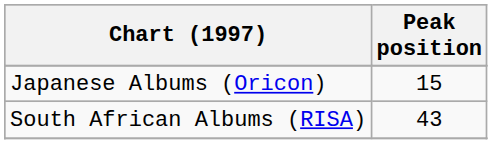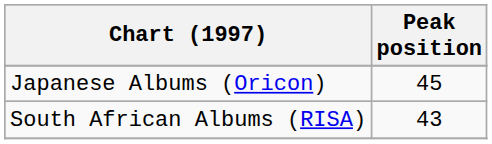 <table class="wikitable sortable">
 <tr>
 <th>Chart (1997)</th>
 <th>Peak<br>position</th>
 </tr>
 <tr>
 </tr>
 <tr>
 <td align="left">Japanese Albums (<a href='#'>Oricon</a>)</td>
-<td style="text-align:center;">15</td>
+<td style="text-align:center;">45</td>
 </tr>
 <tr>
 <td align="left">South African Albums (<a href='#'>RISA</a>)</td>
 <td align="center">43</td>
 </tr>
 <tr>
 </tr>
 <tr>
 </tr>
 </table>
